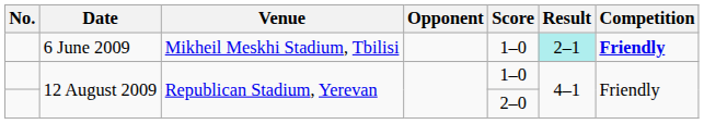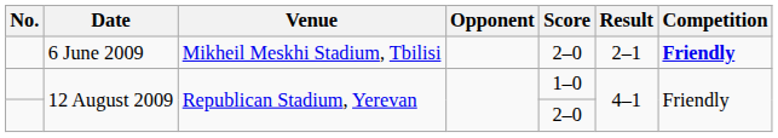 <table class="wikitable plainrowheaders sortable">
 <tr>
 <th>No.</th>
 <th>Date</th>
 <th>Venue</th>
 <th>Opponent</th>
 <th>Score</th>
 <th>Result</th>
 <th>Competition</th>
 </tr>
 <tr>
 <td scope="row"></td>
 <td>6 June 2009</td>
 <td><a href='#'>Mikheil Meskhi Stadium</a>, <a href='#'>Tbilisi</a></td>
 <td></td>
-<td align=center>1–0</td>
-<td align=center style="background: paleturquoise;">2–1</td>
+<td align=center>2–0</td>
+<td align=center>2–1</td>
 <td><strong><a href='#'>Friendly</a></strong></td>
 </tr>
 <tr>
 <td scope="row"></td>
 <td rowspan="2">12 August 2009</td>
 <td rowspan="2"><a href='#'>Republican Stadium</a>, <a href='#'>Yerevan</a></td>
 <td rowspan="2"></td>
 <td align=center>1–0</td>
 <td rowspan="2" align=center>4–1</td>
 <td rowspan="2">Friendly</td>
 </tr>
 <tr>
 <td scope="row"></td>
 <td align=center>2–0</td>
 </tr>
 </table>
